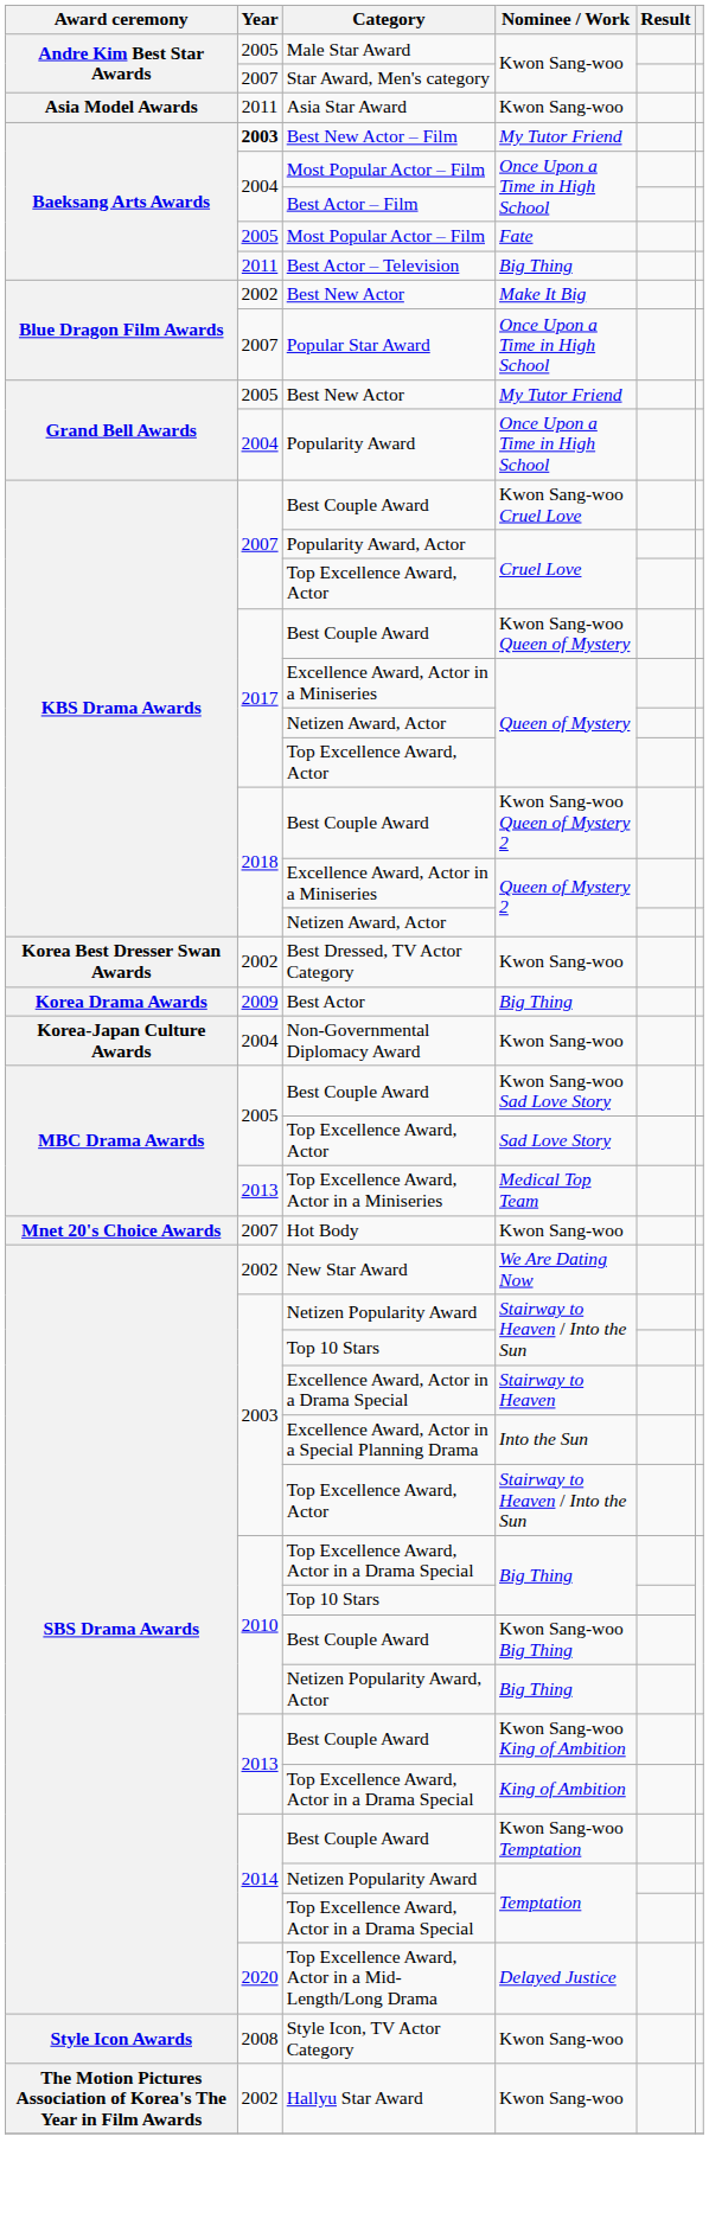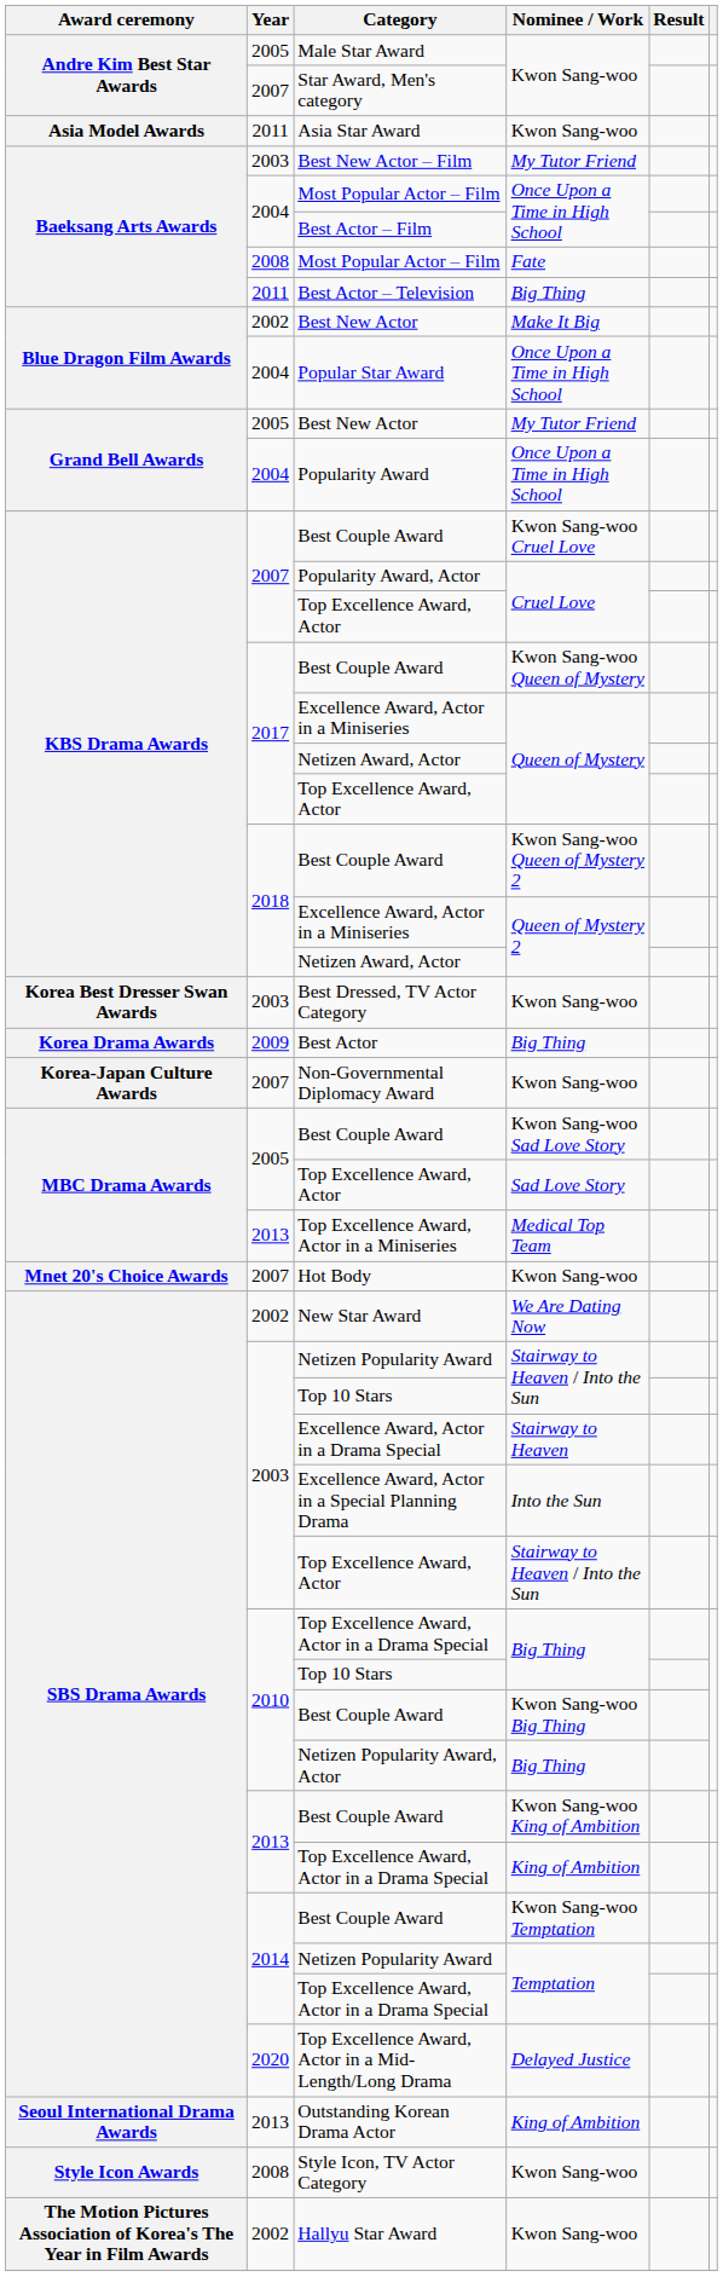 <table class="wikitable plainrowheaders sortable">
 <tr>
 <th scope="col">Award ceremony</th>
 <th scope="col">Year</th>
 <th scope="col">Category</th>
 <th scope="col">Nominee / Work</th>
 <th scope="col">Result</th>
 <th scope="col" class="unsortable"></th>
 </tr>
 <tr>
 <th scope="row" rowspan="2"><a href='#'>Andre Kim</a> Best Star Awards</th>
 <td style="text-align:center">2005</td>
 <td>Male Star Award</td>
 <td rowspan="2">Kwon Sang-woo</td>
 <td></td>
 <td style="text-align:center"></td>
 </tr>
 <tr>
 <td style="text-align:center">2007</td>
 <td>Star Award, Men's category</td>
 <td></td>
 <td style="text-align:center"></td>
 </tr>
 <tr>
 <th scope="row">Asia Model Awards</th>
 <td style="text-align:center">2011</td>
 <td>Asia Star Award</td>
 <td>Kwon Sang-woo</td>
 <td></td>
 <td style="text-align:center"></td>
 </tr>
 <tr>
 <th scope="row" rowspan="5"><a href='#'>Baeksang Arts Awards</a></th>
-<td style="text-align:center"><strong>2003</strong></td>
+<td style="text-align:center">2003</td>
 <td><a href='#'>Best New Actor – Film</a></td>
 <td><em><a href='#'>My Tutor Friend</a></em></td>
 <td></td>
 <td></td>
 </tr>
 <tr>
 <td style="text-align:center" rowspan="2">2004</td>
 <td><a href='#'>Most Popular Actor – Film</a></td>
 <td rowspan="2"><em><a href='#'>Once Upon a Time in High School</a></em></td>
 <td></td>
 <td></td>
 </tr>
 <tr>
 <td><a href='#'>Best Actor – Film</a></td>
 <td></td>
 <td></td>
 </tr>
 <tr>
-<td style="text-align:center"><a href='#'>2005</a></td>
+<td style="text-align:center"><a href='#'>2008</a></td>
 <td><a href='#'>Most Popular Actor – Film</a></td>
 <td><em><a href='#'>Fate</a></em></td>
 <td></td>
 <td style="text-align:center"></td>
 </tr>
 <tr>
 <td style="text-align:center"><a href='#'>2011</a></td>
 <td><a href='#'>Best Actor – Television</a></td>
 <td><em><a href='#'>Big Thing</a></em></td>
 <td></td>
 <td></td>
 </tr>
 <tr>
 <th scope="row" rowspan="2"><a href='#'>Blue Dragon Film Awards</a></th>
 <td style="text-align:center">2002</td>
 <td><a href='#'>Best New Actor</a></td>
 <td><em><a href='#'>Make It Big</a></em></td>
 <td></td>
 <td></td>
 </tr>
 <tr>
-<td style="text-align:center">2007</td>
+<td style="text-align:center">2004</td>
 <td><a href='#'>Popular Star Award</a></td>
 <td><em><a href='#'>Once Upon a Time in High School</a></em></td>
 <td></td>
 <td></td>
 </tr>
 <tr>
 <th scope="row" rowspan="2"><a href='#'>Grand Bell Awards</a></th>
 <td style="text-align:center">2005</td>
 <td>Best New Actor</td>
 <td><em><a href='#'>My Tutor Friend</a></em></td>
 <td></td>
 <td></td>
 </tr>
 <tr>
 <td style="text-align:center"><a href='#'>2004</a></td>
 <td>Popularity Award</td>
 <td><em><a href='#'>Once Upon a Time in High School</a></em></td>
 <td></td>
 <td></td>
 </tr>
 <tr>
 <th scope="row" rowspan="10"><a href='#'>KBS Drama Awards</a></th>
 <td style="text-align:center" rowspan="3"><a href='#'>2007</a></td>
 <td>Best Couple Award</td>
 <td>Kwon Sang-woo <br><em><a href='#'>Cruel Love</a></em></td>
 <td></td>
 <td></td>
 </tr>
 <tr>
 <td>Popularity Award, Actor</td>
 <td rowspan="2"><em><a href='#'>Cruel Love</a></em></td>
 <td></td>
 <td></td>
 </tr>
 <tr>
 <td>Top Excellence Award, Actor</td>
 <td></td>
 <td></td>
 </tr>
 <tr>
 <td style="text-align:center" rowspan="4"><a href='#'>2017</a></td>
 <td>Best Couple Award</td>
 <td>Kwon Sang-woo <br><em><a href='#'>Queen of Mystery</a></em></td>
 <td></td>
 <td></td>
 </tr>
 <tr>
 <td>Excellence Award, Actor in a Miniseries</td>
 <td rowspan="3"><em><a href='#'>Queen of Mystery</a></em></td>
 <td></td>
 <td></td>
 </tr>
 <tr>
 <td>Netizen Award, Actor</td>
 <td></td>
 <td></td>
 </tr>
 <tr>
 <td>Top Excellence Award, Actor</td>
 <td></td>
 <td></td>
 </tr>
 <tr>
 <td style="text-align:center" rowspan="3"><a href='#'>2018</a></td>
 <td>Best Couple Award</td>
 <td>Kwon Sang-woo <br><em><a href='#'>Queen of Mystery 2</a></em></td>
 <td></td>
 <td></td>
 </tr>
 <tr>
 <td>Excellence Award, Actor in a Miniseries</td>
 <td rowspan="2"><em><a href='#'>Queen of Mystery 2</a></em></td>
 <td></td>
 <td></td>
 </tr>
 <tr>
 <td>Netizen Award, Actor</td>
 <td></td>
 <td></td>
 </tr>
 <tr>
 <th scope="row">Korea Best Dresser Swan Awards</th>
-<td style="text-align:center">2002</td>
+<td style="text-align:center">2003</td>
 <td>Best Dressed, TV Actor Category</td>
 <td>Kwon Sang-woo</td>
 <td></td>
 <td></td>
 </tr>
 <tr>
 <th scope="row"><a href='#'>Korea Drama Awards</a></th>
 <td style="text-align:center"><a href='#'>2009</a></td>
 <td>Best Actor</td>
 <td><em><a href='#'>Big Thing</a></em></td>
 <td></td>
 <td></td>
 </tr>
 <tr>
 <th scope="row">Korea-Japan Culture Awards</th>
-<td style="text-align:center">2004</td>
+<td style="text-align:center">2007</td>
 <td>Non-Governmental Diplomacy Award</td>
 <td>Kwon Sang-woo</td>
 <td></td>
 <td></td>
 </tr>
 <tr>
 <th scope="row" rowspan="3"><a href='#'>MBC Drama Awards</a></th>
 <td style="text-align:center" rowspan="2">2005</td>
 <td>Best Couple Award</td>
 <td>Kwon Sang-woo <br><em><a href='#'>Sad Love Story</a></em></td>
 <td></td>
 <td></td>
 </tr>
 <tr>
 <td>Top Excellence Award, Actor</td>
 <td><em><a href='#'>Sad Love Story</a></em></td>
 <td></td>
 <td></td>
 </tr>
 <tr>
 <td style="text-align:center"><a href='#'>2013</a></td>
 <td>Top Excellence Award, Actor in a Miniseries</td>
 <td><em><a href='#'>Medical Top Team</a></em></td>
 <td></td>
 <td></td>
 </tr>
 <tr>
 <th scope="row"><a href='#'>Mnet 20's Choice Awards</a></th>
 <td style="text-align:center">2007</td>
 <td>Hot Body</td>
 <td>Kwon Sang-woo</td>
 <td></td>
 <td></td>
 </tr>
 <tr>
 <th scope="row" rowspan="16"><a href='#'>SBS Drama Awards</a></th>
 <td style="text-align:center">2002</td>
 <td>New Star Award</td>
 <td><em><a href='#'>We Are Dating Now</a></em></td>
 <td></td>
 <td></td>
 </tr>
 <tr>
 <td style="text-align:center" rowspan="5">2003</td>
 <td>Netizen Popularity Award</td>
 <td rowspan="2"><em><a href='#'>Stairway to Heaven</a></em> / <em>Into the Sun</em></td>
 <td></td>
 <td></td>
 </tr>
 <tr>
 <td>Top 10 Stars</td>
 <td></td>
 <td></td>
 </tr>
 <tr>
 <td>Excellence Award, Actor in a Drama Special</td>
 <td><em><a href='#'>Stairway to Heaven</a></em></td>
 <td></td>
 <td></td>
 </tr>
 <tr>
 <td>Excellence Award, Actor in a Special Planning Drama</td>
 <td><em>Into the Sun</em></td>
 <td></td>
 <td></td>
 </tr>
 <tr>
 <td>Top Excellence Award, Actor</td>
 <td><em><a href='#'>Stairway to Heaven</a></em> / <em>Into the Sun</em></td>
 <td></td>
 <td></td>
 </tr>
 <tr>
 <td style="text-align:center" rowspan="4"><a href='#'>2010</a></td>
 <td>Top Excellence Award, Actor in a Drama Special</td>
 <td rowspan="2"><em><a href='#'>Big Thing</a></em></td>
 <td></td>
 <td style="text-align:center" rowspan="4"></td>
 </tr>
 <tr>
 <td>Top 10 Stars</td>
 <td></td>
 </tr>
 <tr>
 <td>Best Couple Award</td>
 <td>Kwon Sang-woo <br><em><a href='#'>Big Thing</a></em></td>
 <td></td>
 </tr>
 <tr>
 <td>Netizen Popularity Award, Actor</td>
 <td><em><a href='#'>Big Thing</a></em></td>
 <td></td>
 </tr>
 <tr>
 <td style="text-align:center" rowspan="2"><a href='#'>2013</a></td>
 <td>Best Couple Award</td>
 <td>Kwon Sang-woo <br><em><a href='#'>King of Ambition</a></em></td>
 <td></td>
 <td></td>
 </tr>
 <tr>
 <td>Top Excellence Award, Actor in a Drama Special</td>
 <td><em><a href='#'>King of Ambition</a></em></td>
 <td></td>
 <td></td>
 </tr>
 <tr>
 <td style="text-align:center" rowspan="3"><a href='#'>2014</a></td>
 <td>Best Couple Award</td>
 <td>Kwon Sang-woo <br><em><a href='#'>Temptation</a></em></td>
 <td></td>
 <td></td>
 </tr>
 <tr>
 <td>Netizen Popularity Award</td>
 <td rowspan="2"><em><a href='#'>Temptation</a></em></td>
 <td></td>
 <td></td>
 </tr>
 <tr>
 <td>Top Excellence Award, Actor in a Drama Special</td>
 <td></td>
 <td></td>
 </tr>
 <tr>
 <td style="text-align:center"><a href='#'>2020</a></td>
 <td>Top Excellence Award, Actor in a Mid-Length/Long Drama</td>
 <td><em><a href='#'>Delayed Justice</a></em></td>
 <td></td>
 <td></td>
 </tr>
 <tr>
+<th scope="row"><a href='#'>Seoul International Drama Awards</a></th>
+<td style="text-align:center">2013</td>
+<td>Outstanding Korean Drama Actor</td>
+<td><em><a href='#'>King of Ambition</a></em></td>
+<td></td>
+<td></td>
+</tr>
+<tr>
 <th scope="row"><a href='#'>Style Icon Awards</a></th>
 <td style="text-align:center">2008</td>
 <td>Style Icon, TV Actor Category</td>
 <td>Kwon Sang-woo</td>
 <td></td>
 <td style="text-align:center"></td>
 </tr>
 <tr>
 <th scope="row">The Motion Pictures Association of Korea's The Year in Film Awards</th>
 <td style="text-align:center">2002</td>
 <td><a href='#'>Hallyu</a> Star Award</td>
 <td>Kwon Sang-woo</td>
 <td></td>
 <td></td>
 </tr>
 <tr>
 </tr>
 </table>
